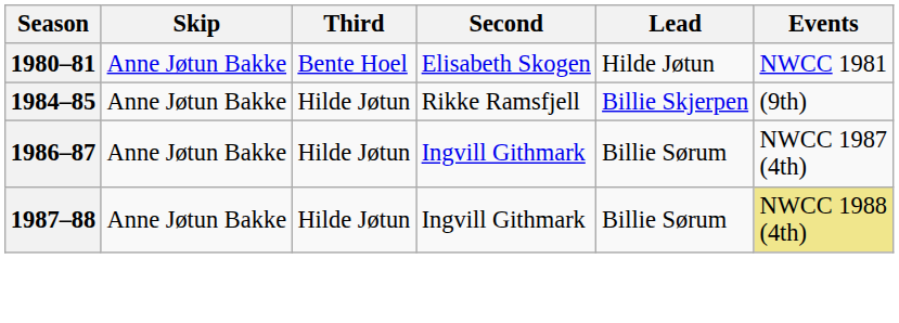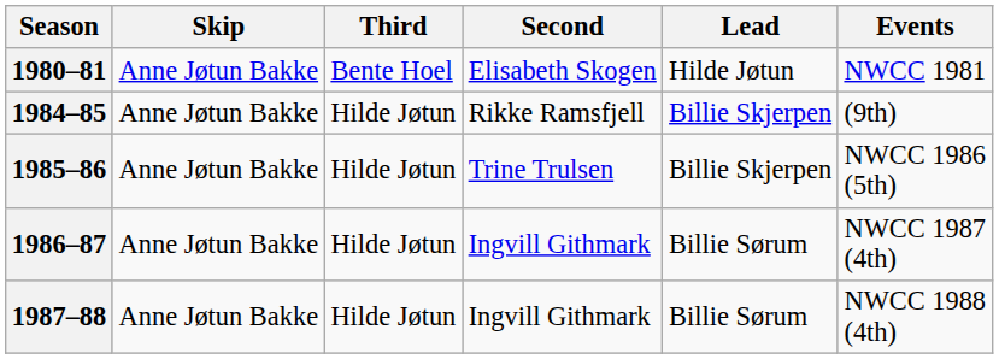 <table class="wikitable">
 <tr>
 <th scope="col">Season</th>
 <th scope="col">Skip</th>
 <th scope="col">Third</th>
 <th scope="col">Second</th>
 <th scope="col">Lead</th>
 <th scope="col">Events</th>
 </tr>
 <tr>
 <th scope="row">1980–81</th>
 <td><a href='#'>Anne Jøtun Bakke</a></td>
 <td><a href='#'>Bente Hoel</a></td>
 <td><a href='#'>Elisabeth Skogen</a></td>
 <td>Hilde Jøtun</td>
 <td><a href='#'>NWCC</a> 1981 <br> </td>
 </tr>
 <tr>
 <th scope="row">1984–85</th>
 <td>Anne Jøtun Bakke</td>
 <td>Hilde Jøtun</td>
 <td>Rikke Ramsfjell</td>
 <td><a href='#'>Billie Skjerpen</a></td>
 <td> (9th)</td>
 </tr>
 <tr>
+<th scope="row">1985–86</th>
+<td>Anne Jøtun Bakke</td>
+<td>Hilde Jøtun</td>
+<td><a href='#'>Trine Trulsen</a></td>
+<td>Billie Skjerpen</td>
+<td>NWCC 1986 <br> (5th)</td>
+</tr>
+<tr>
 <th scope="row">1986–87</th>
 <td>Anne Jøtun Bakke</td>
 <td>Hilde Jøtun</td>
 <td><a href='#'>Ingvill Githmark</a></td>
 <td>Billie Sørum</td>
 <td>NWCC 1987 <br> (4th)</td>
 </tr>
 <tr>
 <th scope="row">1987–88</th>
 <td>Anne Jøtun Bakke</td>
 <td>Hilde Jøtun</td>
 <td>Ingvill Githmark</td>
 <td>Billie Sørum</td>
-<td style="background: khaki;">NWCC 1988 <br> (4th)</td>
+<td>NWCC 1988 <br> (4th)</td>
 </tr>
 </table>
